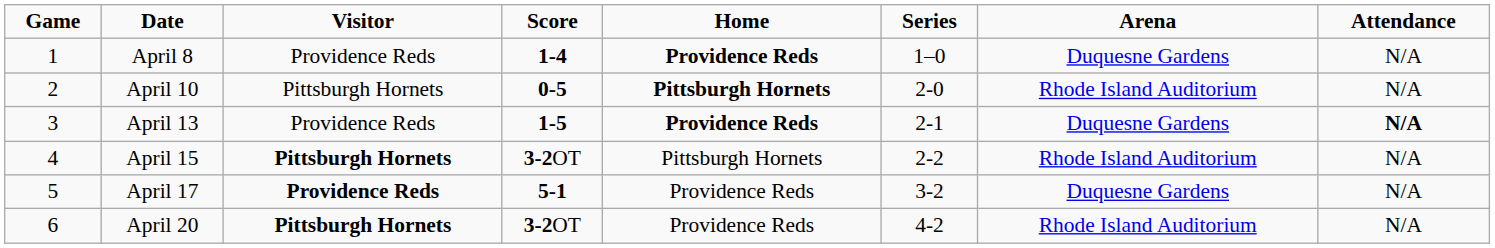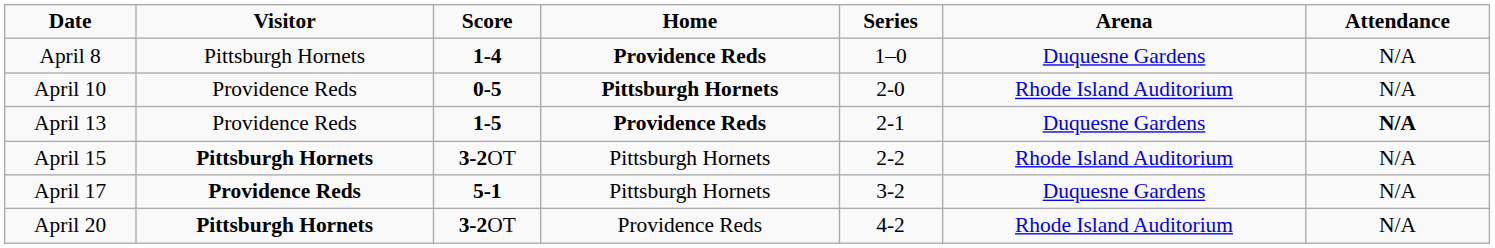 <table class="wikitable" width="70%">
 <tr align="center">
-<td><strong>Game</strong></td>
 <td><strong>Date</strong></td>
 <td><strong>Visitor</strong></td>
 <td><strong>Score</strong></td>
 <td><strong>Home</strong></td>
 <td><strong>Series</strong></td>
 <td><strong>Arena</strong></td>
 <td><strong>Attendance</strong></td>
 </tr>
 <tr align="center">
-<td>1</td>
 <td>April 8</td>
-<td>Providence Reds</td>
+<td>Pittsburgh Hornets</td>
 <td><strong>1-4</strong></td>
 <td><strong>Providence Reds</strong></td>
 <td>1–0</td>
 <td><a href='#'>Duquesne Gardens</a></td>
 <td>N/A</td>
 </tr>
 <tr align="center">
-<td>2</td>
 <td>April 10</td>
-<td>Pittsburgh Hornets</td>
+<td>Providence Reds</td>
 <td><strong>0-5</strong></td>
 <td><strong>Pittsburgh Hornets</strong></td>
 <td>2-0</td>
 <td><a href='#'>Rhode Island Auditorium</a></td>
 <td>N/A</td>
 </tr>
 <tr align="center">
-<td>3</td>
 <td>April 13</td>
 <td>Providence Reds</td>
 <td><strong>1-5</strong></td>
 <td><strong>Providence Reds</strong></td>
 <td>2-1</td>
 <td><a href='#'>Duquesne Gardens</a></td>
 <td><strong>N/A</strong></td>
 </tr>
 <tr align="center">
-<td>4</td>
 <td>April 15</td>
 <td><strong>Pittsburgh Hornets</strong></td>
 <td><strong>3-2</strong>OT</td>
 <td>Pittsburgh Hornets</td>
 <td>2-2</td>
 <td><a href='#'>Rhode Island Auditorium</a></td>
 <td>N/A</td>
 </tr>
 <tr align="center">
-<td>5</td>
 <td>April 17</td>
 <td><strong>Providence Reds</strong></td>
 <td><strong>5-1</strong></td>
-<td>Providence Reds</td>
+<td>Pittsburgh Hornets</td>
 <td>3-2</td>
 <td><a href='#'>Duquesne Gardens</a></td>
 <td>N/A</td>
 </tr>
 <tr align="center">
-<td>6</td>
 <td>April 20</td>
 <td><strong>Pittsburgh Hornets</strong></td>
 <td><strong>3-2</strong>OT</td>
 <td>Providence Reds</td>
 <td>4-2</td>
 <td><a href='#'>Rhode Island Auditorium</a></td>
 <td>N/A</td>
 </tr>
 </table>
